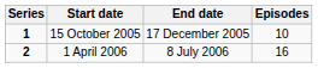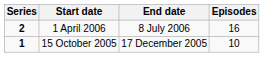 <table class="wikitable" style="text-align:center;">
 <tr>
 <th>Series</th>
 <th>Start date</th>
 <th>End date</th>
 <th>Episodes</th>
 </tr>
 <tr>
+<td><strong>2</strong></td>
+<td>1 April 2006</td>
+<td>8 July 2006</td>
+<td>16</td>
+</tr>
+<tr>
 <td><strong>1</strong></td>
 <td>15 October 2005</td>
 <td>17 December 2005</td>
 <td>10</td>
 </tr>
-<tr>
-<td><strong>2</strong></td>
-<td>1 April 2006</td>
-<td>8 July 2006</td>
-<td>16</td>
-</tr>
 </table>
